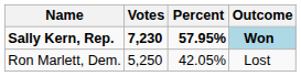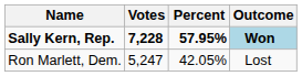 <table class="wikitable">
 <tr>
 <th>Name</th>
 <th>Votes</th>
 <th>Percent</th>
 <th>Outcome</th>
 </tr>
 <tr>
 <td><strong>Sally Kern, Rep.</strong></td>
-<td><strong>7,230</strong></td>
+<td><strong>7,228</strong></td>
 <td>  <strong>57.95%</strong></td>
 <td style="background: lightblue;">   <strong>Won</strong></td>
 </tr>
 <tr>
 <td>Ron Marlett, Dem.</td>
-<td>5,250</td>
+<td>5,247</td>
 <td>  42.05%</td>
 <td>   Lost</td>
 </tr>
 </table>
